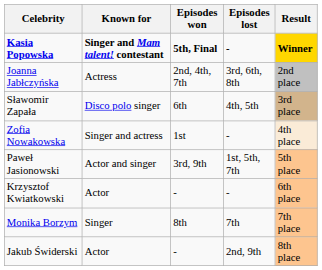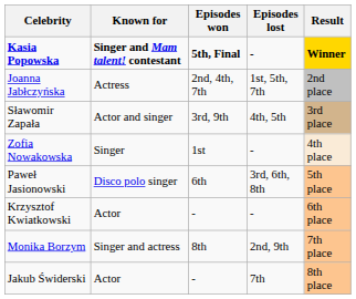 <table class="wikitable" style="width:75%;">
 <tr>
 <th>Celebrity</th>
 <th>Known for</th>
 <th>Episodes won</th>
 <th>Episodes lost</th>
 <th>Result</th>
 </tr>
 <tr>
 <td><strong><a href='#'>Kasia Popowska</a></strong></td>
 <td><strong>Singer and <em><a href='#'>Mam talent!</a></em> contestant</strong></td>
 <td><strong>5th, Final</strong></td>
 <td><strong>-</strong></td>
 <td style="background:gold;"><strong>Winner</strong></td>
 </tr>
 <tr>
 <td><a href='#'>Joanna Jabłczyńska</a></td>
 <td>Actress</td>
 <td>2nd, 4th, 7th</td>
-<td>3rd, 6th, 8th</td>
+<td>1st, 5th, 7th</td>
 <td style="background:silver;">2nd place</td>
 </tr>
 <tr>
 <td>Sławomir Zapała</td>
-<td><a href='#'>Disco polo</a> singer</td>
-<td>6th</td>
+<td>Actor and singer</td>
+<td>3rd, 9th</td>
 <td>4th, 5th</td>
 <td bgcolor=tan>3rd place</td>
 </tr>
 <tr>
 <td><a href='#'>Zofia Nowakowska</a></td>
-<td>Singer and actress</td>
+<td>Singer</td>
 <td>1st</td>
 <td>-</td>
 <td style="background:antiquewhite;">4th place</td>
 </tr>
 <tr>
 <td>Paweł Jasionowski</td>
-<td>Actor and singer</td>
-<td>3rd, 9th</td>
-<td>1st, 5th, 7th</td>
+<td><a href='#'>Disco polo</a> singer</td>
+<td>6th</td>
+<td>3rd, 6th, 8th</td>
 <td style="background:#fdc58f;">5th place</td>
 </tr>
 <tr>
 <td>Krzysztof Kwiatkowski</td>
 <td>Actor</td>
 <td>-</td>
 <td>-</td>
 <td style="background:#fdc58f;">6th place</td>
 </tr>
 <tr>
 <td><a href='#'>Monika Borzym</a></td>
-<td>Singer</td>
+<td>Singer and actress</td>
 <td>8th</td>
-<td>7th</td>
+<td>2nd, 9th</td>
 <td style="background:#fdc58f;">7th place</td>
 </tr>
 <tr>
 <td>Jakub Świderski</td>
 <td>Actor</td>
 <td>-</td>
-<td>2nd, 9th</td>
+<td>7th</td>
 <td style="background:#fdc58f;">8th place</td>
 </tr>
 </table>
